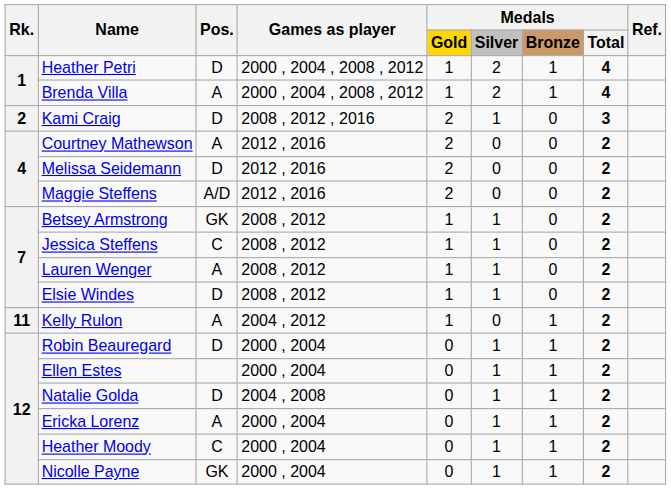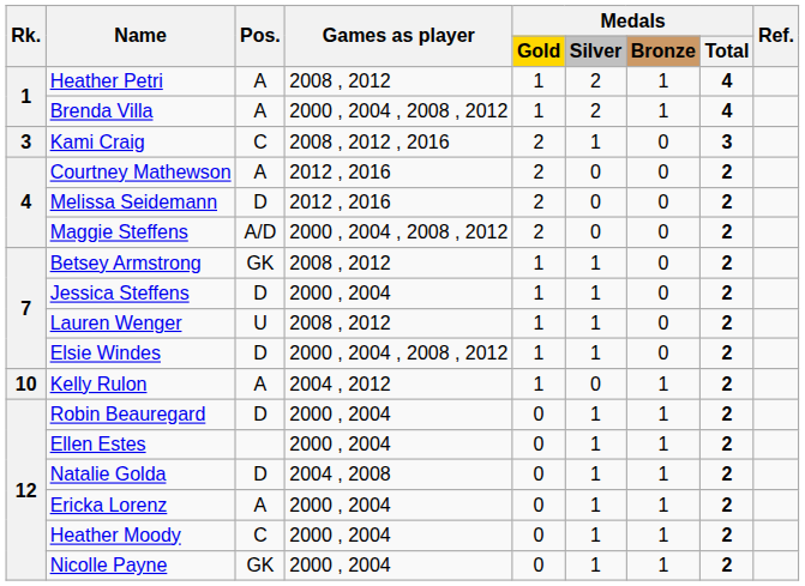 <table class="wikitable sortable" style="text-align: center; font-size: 90%; margin-left: 1em;">
 <tr>
 <th rowspan="2">Rk.</th>
 <th rowspan="2">Name</th>
 <th rowspan="2">Pos.</th>
 <th rowspan="2">Games as player</th>
 <th colspan="4">Medals</th>
 <th rowspan="2">Ref.</th>
 </tr>
 <tr>
 <th style="background-color: gold;">Gold</th>
 <th style="background-color: silver;">Silver</th>
 <th style="background-color: #cc9966;">Bronze</th>
 <th>Total</th>
 </tr>
 <tr>
 <th rowspan="2">1</th>
 <td style="text-align: left;"><a href='#'>Heather Petri</a></td>
-<td>D</td>
-<td style="text-align: left;">2000 , 2004 , 2008 , 2012 </td>
+<td>A</td>
+<td style="text-align: left;">2008 , 2012 </td>
 <td>1</td>
 <td>2</td>
 <td>1</td>
 <td><strong>4</strong></td>
 <td style="text-align: left;"></td>
 </tr>
 <tr>
 <td style="text-align: left;"><a href='#'>Brenda Villa</a></td>
 <td>A</td>
 <td style="text-align: left;">2000 , 2004 , 2008 , 2012 </td>
 <td>1</td>
 <td>2</td>
 <td>1</td>
 <td><strong>4</strong></td>
 <td style="text-align: left;"></td>
 </tr>
 <tr>
-<th>2</th>
+<th>3</th>
 <td style="text-align: left;"><a href='#'>Kami Craig</a></td>
-<td>D</td>
+<td>C</td>
 <td style="text-align: left;">2008 , 2012 , 2016 </td>
 <td>2</td>
 <td>1</td>
 <td>0</td>
 <td><strong>3</strong></td>
 <td style="text-align: left;"></td>
 </tr>
 <tr>
 <th rowspan="3">4</th>
 <td style="text-align: left;"><a href='#'>Courtney Mathewson</a></td>
 <td>A</td>
 <td style="text-align: left;">2012 , 2016 </td>
 <td>2</td>
 <td>0</td>
 <td>0</td>
 <td><strong>2</strong></td>
 <td style="text-align: left;"></td>
 </tr>
 <tr>
 <td style="text-align: left;"><a href='#'>Melissa Seidemann</a></td>
 <td>D</td>
 <td style="text-align: left;">2012 , 2016 </td>
 <td>2</td>
 <td>0</td>
 <td>0</td>
 <td><strong>2</strong></td>
 <td style="text-align: left;"></td>
 </tr>
 <tr>
 <td style="text-align: left;"><a href='#'>Maggie Steffens</a></td>
 <td>A/D</td>
-<td style="text-align: left;">2012 , 2016 </td>
+<td style="text-align: left;">2000 , 2004 , 2008 , 2012 </td>
 <td>2</td>
 <td>0</td>
 <td>0</td>
 <td><strong>2</strong></td>
 <td style="text-align: left;"></td>
 </tr>
 <tr>
 <th rowspan="4">7</th>
 <td style="text-align: left;"><a href='#'>Betsey Armstrong</a></td>
 <td>GK</td>
 <td style="text-align: left;">2008 , 2012 </td>
 <td>1</td>
 <td>1</td>
 <td>0</td>
 <td><strong>2</strong></td>
 <td style="text-align: left;"></td>
 </tr>
 <tr>
 <td style="text-align: left;"><a href='#'>Jessica Steffens</a></td>
-<td>C</td>
-<td style="text-align: left;">2008 , 2012 </td>
+<td>D</td>
+<td style="text-align: left;">2000 , 2004 </td>
 <td>1</td>
 <td>1</td>
 <td>0</td>
 <td><strong>2</strong></td>
 <td style="text-align: left;"></td>
 </tr>
 <tr>
 <td style="text-align: left;"><a href='#'>Lauren Wenger</a></td>
-<td>A</td>
+<td>U</td>
 <td style="text-align: left;">2008 , 2012 </td>
 <td>1</td>
 <td>1</td>
 <td>0</td>
 <td><strong>2</strong></td>
 <td style="text-align: left;"></td>
 </tr>
 <tr>
 <td style="text-align: left;"><a href='#'>Elsie Windes</a></td>
 <td>D</td>
-<td style="text-align: left;">2008 , 2012 </td>
+<td style="text-align: left;">2000 , 2004 , 2008 , 2012 </td>
 <td>1</td>
 <td>1</td>
 <td>0</td>
 <td><strong>2</strong></td>
 <td style="text-align: left;"></td>
 </tr>
 <tr>
-<th>11</th>
+<th>10</th>
 <td style="text-align: left;"><a href='#'>Kelly Rulon</a></td>
 <td>A</td>
 <td style="text-align: left;">2004 , 2012 </td>
 <td>1</td>
 <td>0</td>
 <td>1</td>
 <td><strong>2</strong></td>
 <td style="text-align: left;"></td>
 </tr>
 <tr>
 <th rowspan="6">12</th>
 <td style="text-align: left;"><a href='#'>Robin Beauregard</a></td>
 <td>D</td>
 <td style="text-align: left;">2000 , 2004 </td>
 <td>0</td>
 <td>1</td>
 <td>1</td>
 <td><strong>2</strong></td>
 <td style="text-align: left;"></td>
 </tr>
 <tr>
 <td style="text-align: left;"><a href='#'>Ellen Estes</a></td>
 <td></td>
 <td style="text-align: left;">2000 , 2004 </td>
 <td>0</td>
 <td>1</td>
 <td>1</td>
 <td><strong>2</strong></td>
 <td style="text-align: left;"></td>
 </tr>
 <tr>
 <td style="text-align: left;"><a href='#'>Natalie Golda</a></td>
 <td>D</td>
 <td style="text-align: left;">2004 , 2008 </td>
 <td>0</td>
 <td>1</td>
 <td>1</td>
 <td><strong>2</strong></td>
 <td style="text-align: left;"></td>
 </tr>
 <tr>
 <td style="text-align: left;"><a href='#'>Ericka Lorenz</a></td>
 <td>A</td>
 <td style="text-align: left;">2000 , 2004 </td>
 <td>0</td>
 <td>1</td>
 <td>1</td>
 <td><strong>2</strong></td>
 <td style="text-align: left;"></td>
 </tr>
 <tr>
 <td style="text-align: left;"><a href='#'>Heather Moody</a></td>
 <td>C</td>
 <td style="text-align: left;">2000 , 2004 </td>
 <td>0</td>
 <td>1</td>
 <td>1</td>
 <td><strong>2</strong></td>
 <td style="text-align: left;"></td>
 </tr>
 <tr>
 <td style="text-align: left;"><a href='#'>Nicolle Payne</a></td>
 <td>GK</td>
 <td style="text-align: left;">2000 , 2004 </td>
 <td>0</td>
 <td>1</td>
 <td>1</td>
 <td><strong>2</strong></td>
 <td style="text-align: left;"></td>
 </tr>
 </table>
